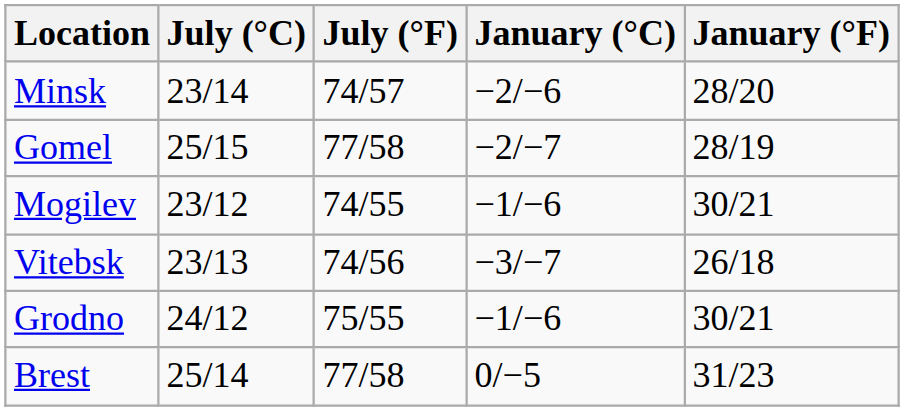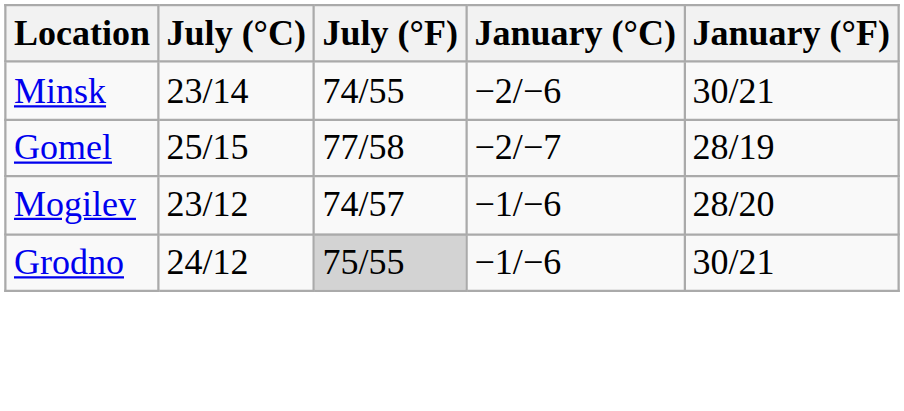 <table class="wikitable sortable" style="margin:auto;">
 <tr>
 <th>Location</th>
 <th>July (°C)</th>
 <th>July (°F)</th>
 <th>January (°C)</th>
 <th>January (°F)</th>
 </tr>
 <tr>
 <td><a href='#'>Minsk</a></td>
 <td>23/14</td>
-<td>74/57</td>
+<td>74/55</td>
 <td>−2/−6</td>
-<td>28/20</td>
+<td>30/21</td>
 </tr>
 <tr>
 <td><a href='#'>Gomel</a></td>
 <td>25/15</td>
 <td>77/58</td>
 <td>−2/−7</td>
 <td>28/19</td>
 </tr>
 <tr>
 <td><a href='#'>Mogilev</a></td>
 <td>23/12</td>
-<td>74/55</td>
+<td>74/57</td>
 <td>−1/−6</td>
-<td>30/21</td>
-</tr>
-<tr>
-<td><a href='#'>Vitebsk</a></td>
-<td>23/13</td>
-<td>74/56</td>
-<td>−3/−7</td>
-<td>26/18</td>
+<td>28/20</td>
 </tr>
 <tr>
 <td><a href='#'>Grodno</a></td>
 <td>24/12</td>
-<td>75/55</td>
+<td style="background: lightgrey;">75/55</td>
 <td>−1/−6</td>
 <td>30/21</td>
 </tr>
-<tr>
-<td><a href='#'>Brest</a></td>
-<td>25/14</td>
-<td>77/58</td>
-<td>0/−5</td>
-<td>31/23</td>
-</tr>
 </table>
